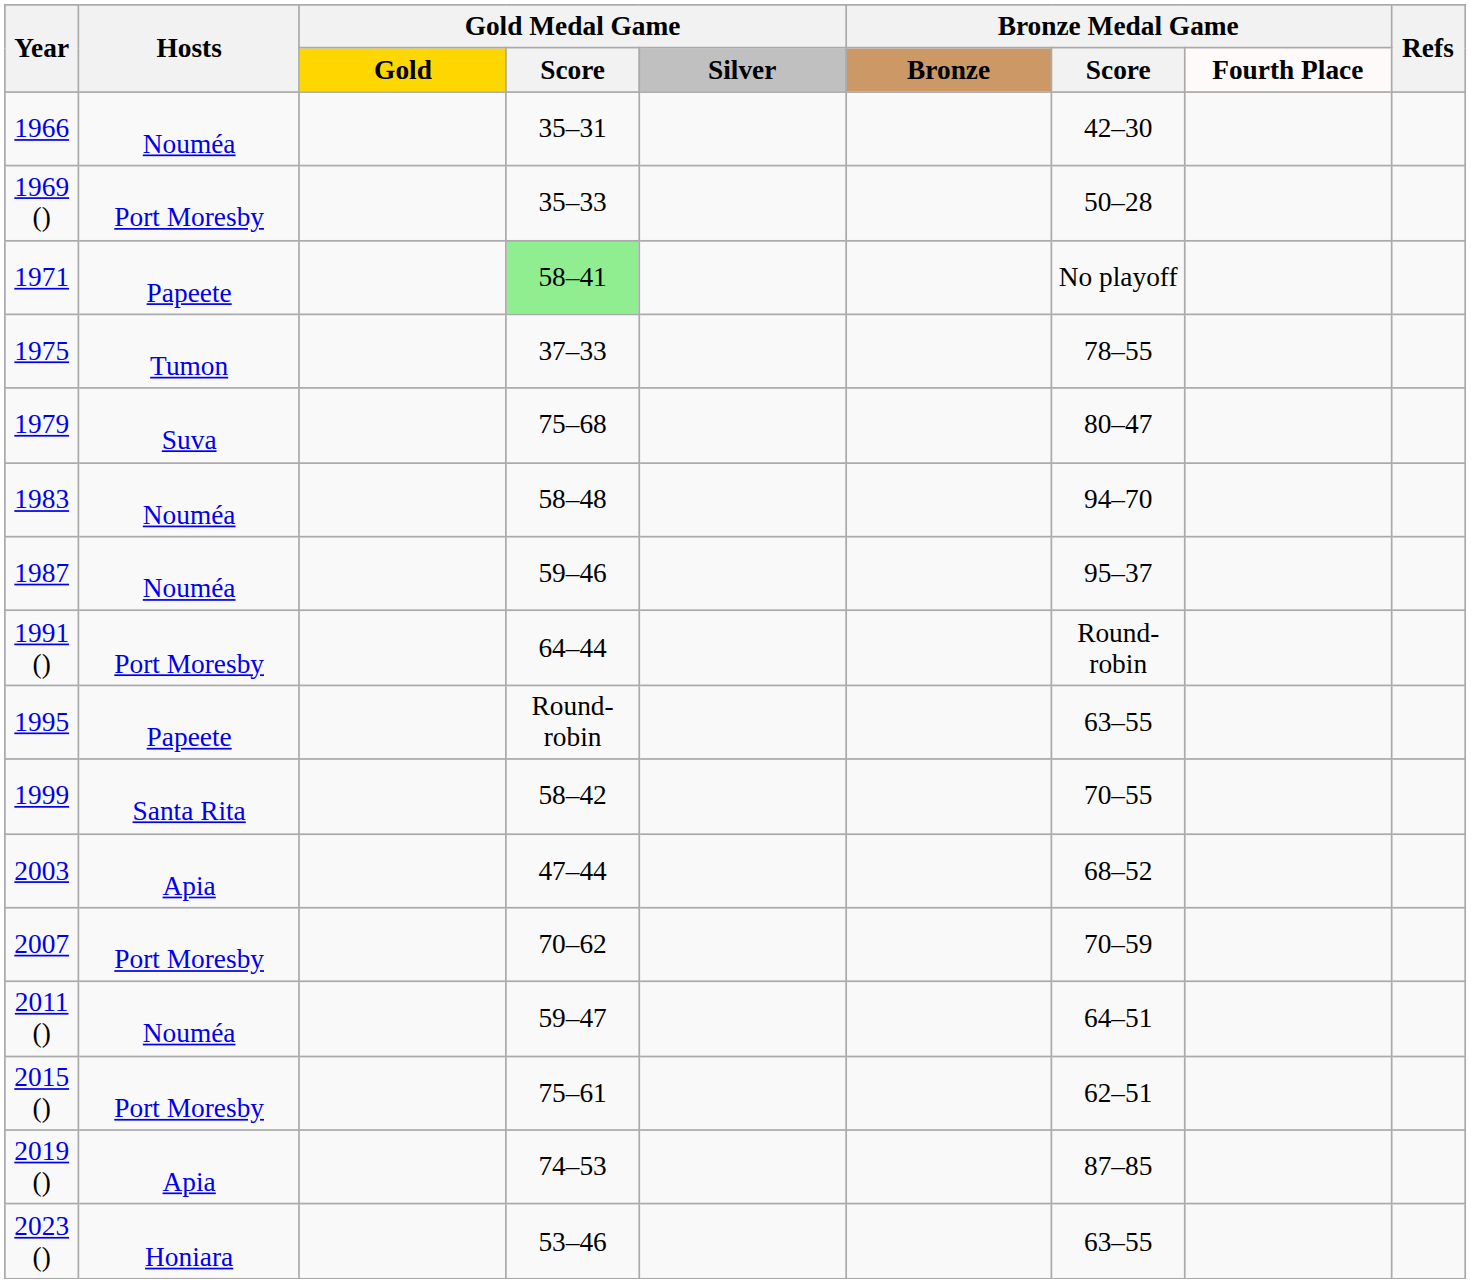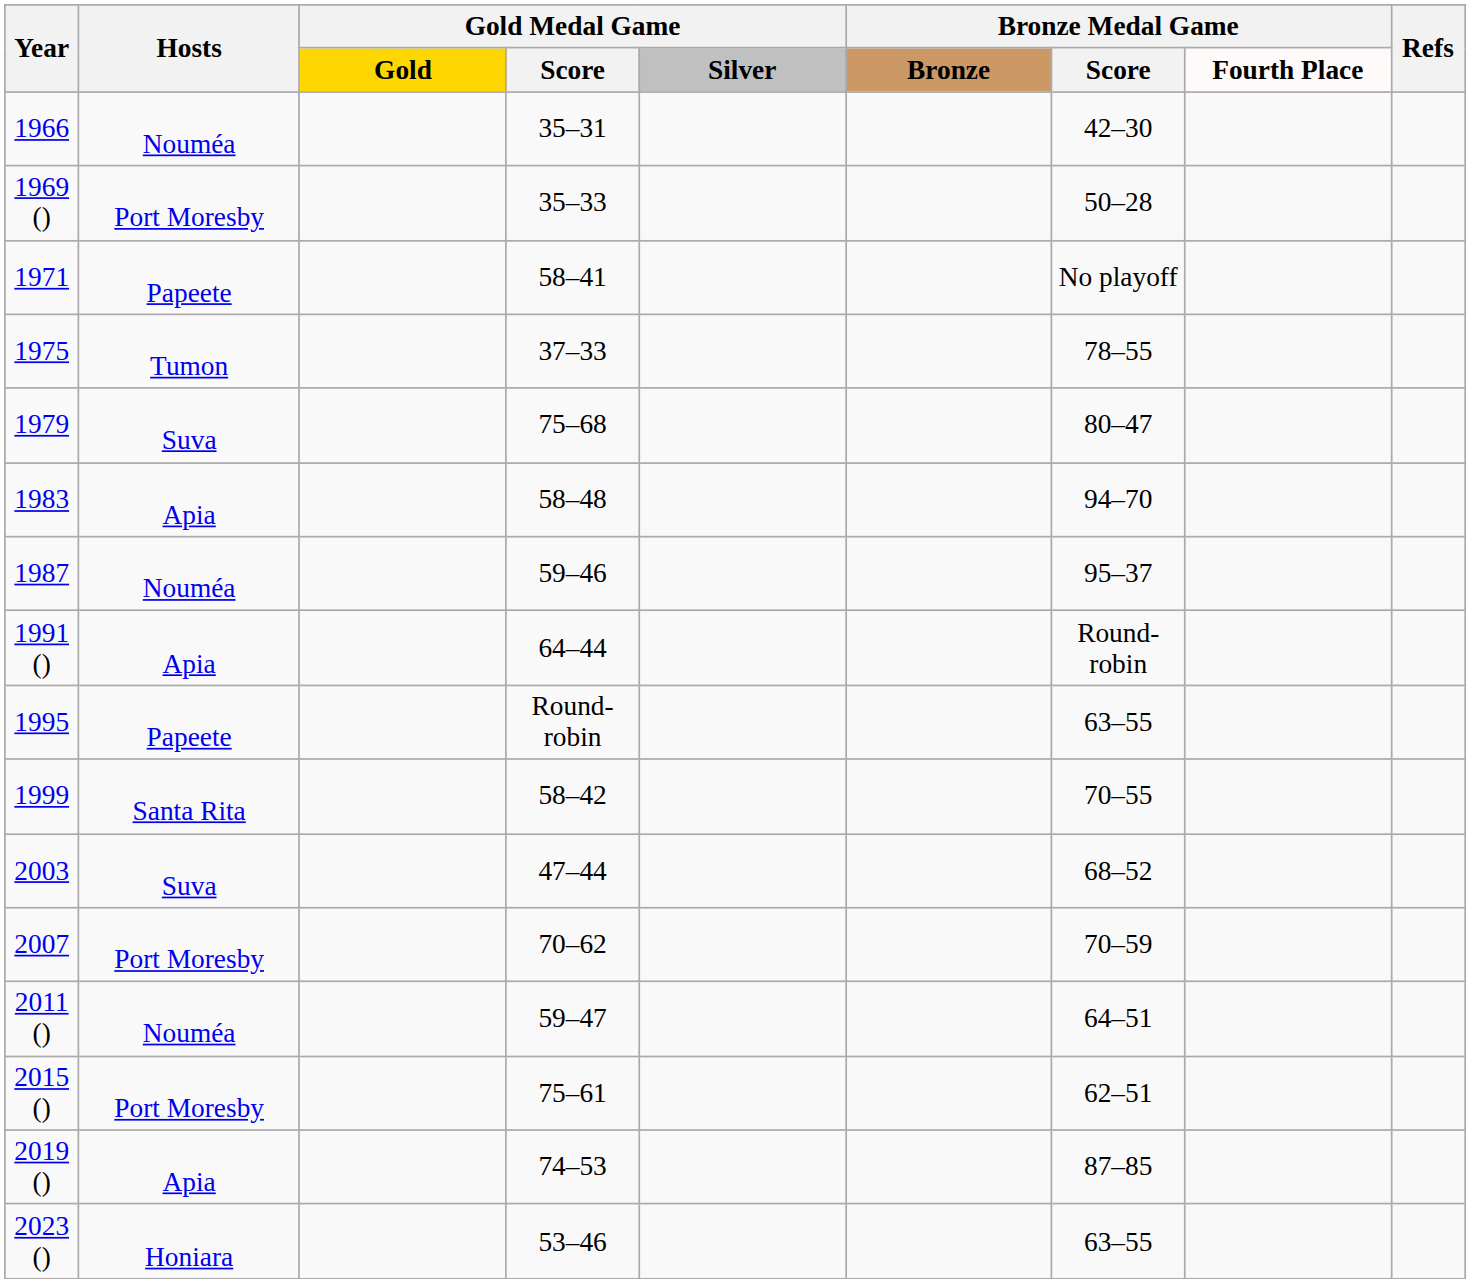 <table class="wikitable" style="border-collapse:collapse; font-size:100%; text-align:center;">
 <tr>
 <th rowspan=2 width=5%>Year</th>
 <th rowspan=2 width=15%>Hosts</th>
 <th colspan=3>Gold Medal Game</th>
 <th colspan=3>Bronze Medal Game</th>
 <th rowspan=2 width=5%>Refs</th>
 </tr>
 <tr>
 <th style="width:14%; background:gold;">Gold</th>
 <th width=9%>Score</th>
 <th style="width:14%; background:silver;">Silver</th>
 <th style="width:14%; background:#cc9966;">Bronze</th>
 <th width=9%>Score</th>
 <th style="width:14%; background:snow;">Fourth Place</th>
 </tr>
 <tr>
 <td><a href='#'>1966</a> </td>
 <td><br> <a href='#'>Nouméa</a></td>
 <td><strong></strong></td>
 <td>35–31</td>
 <td></td>
 <td></td>
 <td>42–30</td>
 <td><br></td>
 <td style="line-height:0.7;"></td>
 </tr>
 <tr>
 <td><a href='#'>1969</a><br> ()</td>
 <td><br><a href='#'>Port Moresby</a></td>
 <td><strong></strong></td>
 <td>35–33</td>
 <td></td>
 <td></td>
 <td>50–28</td>
 <td><br></td>
 <td style="line-height:0.7;"></td>
 </tr>
 <tr>
 <td><a href='#'>1971</a> </td>
 <td><br><a href='#'>Papeete</a></td>
 <td><strong></strong></td>
-<td style="background: lightgreen;">58–41</td>
+<td>58–41</td>
 <td></td>
 <td><br></td>
 <td>No playoff</td>
 <td></td>
 <td style="line-height:0.7;"></td>
 </tr>
 <tr>
 <td><a href='#'>1975</a> </td>
 <td><br><a href='#'>Tumon</a></td>
 <td><strong></strong></td>
 <td>37–33</td>
 <td></td>
 <td><br></td>
 <td>78–55</td>
 <td></td>
 <td style="line-height:0.7;"></td>
 </tr>
 <tr>
 <td><a href='#'>1979</a> </td>
 <td><br><a href='#'>Suva</a></td>
 <td><strong></strong></td>
 <td>75–68</td>
 <td></td>
 <td></td>
 <td>80–47</td>
 <td><br></td>
 <td style="line-height:0.7;"></td>
 </tr>
 <tr>
 <td><a href='#'>1983</a> </td>
-<td><br><a href='#'>Nouméa</a></td>
+<td><br><a href='#'>Apia</a></td>
 <td><strong></strong></td>
 <td>58–48</td>
 <td></td>
 <td></td>
 <td>94–70</td>
 <td></td>
 <td style="line-height:0.7;"></td>
 </tr>
 <tr>
 <td><a href='#'>1987</a> </td>
 <td><br><a href='#'>Nouméa</a></td>
 <td><strong></strong></td>
 <td>59–46</td>
 <td></td>
 <td></td>
 <td>95–37</td>
 <td></td>
 <td style="line-height:0.7;"></td>
 </tr>
 <tr>
 <td><a href='#'>1991</a><br> ()</td>
-<td><br><a href='#'>Port Moresby</a></td>
+<td><br><a href='#'>Apia</a></td>
 <td><strong></strong></td>
 <td>64–44</td>
 <td></td>
 <td></td>
 <td>Round-<br>robin</td>
 <td><br></td>
 <td style="line-height:0.7;"></td>
 </tr>
 <tr>
 <td><a href='#'>1995</a> </td>
 <td><br><a href='#'>Papeete</a></td>
 <td><strong></strong></td>
 <td>Round-<br>robin</td>
 <td></td>
 <td><br></td>
 <td>63–55</td>
 <td></td>
 <td style="line-height:0.7;"></td>
 </tr>
 <tr>
 <td><a href='#'>1999</a> </td>
 <td><br><a href='#'>Santa Rita</a></td>
 <td><strong></strong></td>
 <td>58–42</td>
 <td></td>
 <td></td>
 <td>70–55</td>
 <td></td>
 <td style="line-height:0.7;"></td>
 </tr>
 <tr>
 <td><a href='#'>2003</a> </td>
-<td><br><a href='#'>Apia</a></td>
+<td><br><a href='#'>Suva</a></td>
 <td><strong></strong></td>
 <td>47–44</td>
 <td></td>
 <td></td>
 <td>68–52</td>
 <td></td>
 <td style="line-height:0.7;"></td>
 </tr>
 <tr>
 <td><a href='#'>2007</a> </td>
 <td><br><a href='#'>Port Moresby</a></td>
 <td><strong></strong></td>
 <td>70–62</td>
 <td></td>
 <td></td>
 <td>70–59</td>
 <td></td>
 <td style="line-height:0.7;"><br></td>
 </tr>
 <tr>
 <td><a href='#'>2011</a><br> ()</td>
 <td><br><a href='#'>Nouméa</a></td>
 <td><strong></strong></td>
 <td>59–47</td>
 <td></td>
 <td></td>
 <td>64–51</td>
 <td></td>
 <td align=center></td>
 </tr>
 <tr>
 <td><a href='#'>2015</a><br> ()</td>
 <td><br><a href='#'>Port Moresby</a></td>
 <td><strong></strong></td>
 <td>75–61</td>
 <td></td>
 <td></td>
 <td>62–51</td>
 <td></td>
 <td style="line-height:0.7;"></td>
 </tr>
 <tr>
 <td><a href='#'>2019</a><br>()</td>
 <td><br><a href='#'>Apia</a></td>
 <td><strong></strong></td>
 <td>74–53</td>
 <td></td>
 <td></td>
 <td>87–85</td>
 <td></td>
 <td></td>
 </tr>
 <tr>
 <td><a href='#'>2023</a><br>()</td>
 <td><br><a href='#'>Honiara</a></td>
 <td><strong></strong></td>
 <td>53–46</td>
 <td></td>
 <td></td>
 <td>63–55</td>
 <td></td>
 </tr>
 </table>
